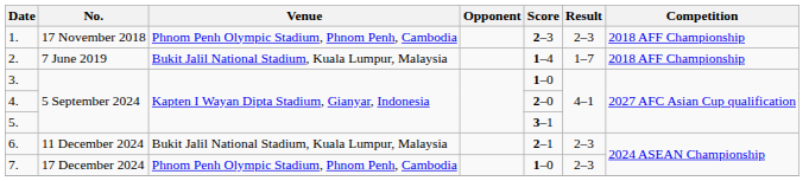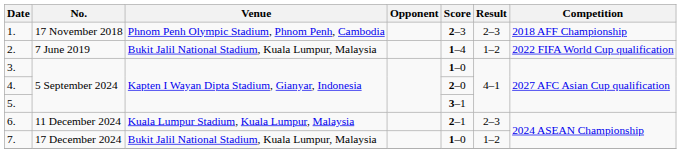 <table class="wikitable" style="font-size:100%;">
 <tr>
 <th>Date</th>
 <th>No.</th>
 <th>Venue</th>
 <th>Opponent</th>
 <th>Score</th>
 <th>Result</th>
 <th>Competition</th>
 </tr>
 <tr>
 <td>1.</td>
 <td>17 November 2018</td>
 <td><a href='#'>Phnom Penh Olympic Stadium</a>, <a href='#'>Phnom Penh</a>, <a href='#'>Cambodia</a></td>
 <td></td>
 <td align="center"><strong>2</strong>–3</td>
 <td align="center">2–3</td>
 <td><a href='#'>2018 AFF Championship</a></td>
 </tr>
 <tr>
 <td>2.</td>
 <td>7 June 2019</td>
 <td><a href='#'>Bukit Jalil National Stadium</a>, Kuala Lumpur, Malaysia</td>
 <td></td>
 <td align="center"><strong>1</strong>–4</td>
-<td align="center">1–7</td>
-<td><a href='#'>2018 AFF Championship</a></td>
+<td align=center>1–2</td>
+<td><a href='#'>2022 FIFA World Cup qualification</a></td>
 </tr>
 <tr>
 <td>3.</td>
 <td rowspan=3>5 September 2024</td>
 <td rowspan=3><a href='#'>Kapten I Wayan Dipta Stadium</a>, <a href='#'>Gianyar</a>, <a href='#'>Indonesia</a></td>
 <td rowspan=3></td>
 <td align="center"><strong>1</strong>–0</td>
 <td rowspan=3 align="center">4–1</td>
 <td rowspan=3><a href='#'>2027 AFC Asian Cup qualification</a></td>
 </tr>
 <tr>
 <td>4.</td>
 <td align="center"><strong>2</strong>–0</td>
 </tr>
 <tr>
 <td>5.</td>
 <td align="center"><strong>3</strong>–1</td>
 </tr>
 <tr>
 <td>6.</td>
 <td>11 December 2024</td>
-<td>Bukit Jalil National Stadium, Kuala Lumpur, Malaysia</td>
+<td><a href='#'>Kuala Lumpur Stadium</a>, <a href='#'>Kuala Lumpur</a>, <a href='#'>Malaysia</a></td>
 <td></td>
 <td align=center><strong>2</strong>–1</td>
 <td align=center>2–3</td>
 <td rowspan=2><a href='#'>2024 ASEAN Championship</a></td>
 </tr>
 <tr>
 <td>7.</td>
 <td>17 December 2024</td>
-<td><a href='#'>Phnom Penh Olympic Stadium</a>, <a href='#'>Phnom Penh</a>, <a href='#'>Cambodia</a></td>
+<td><a href='#'>Bukit Jalil National Stadium</a>, Kuala Lumpur, Malaysia</td>
 <td></td>
 <td align=center><strong>1</strong>–0</td>
-<td align=center>2–3</td>
+<td align=center>1–2</td>
 </tr>
 <tr>
 </tr>
 </table>
